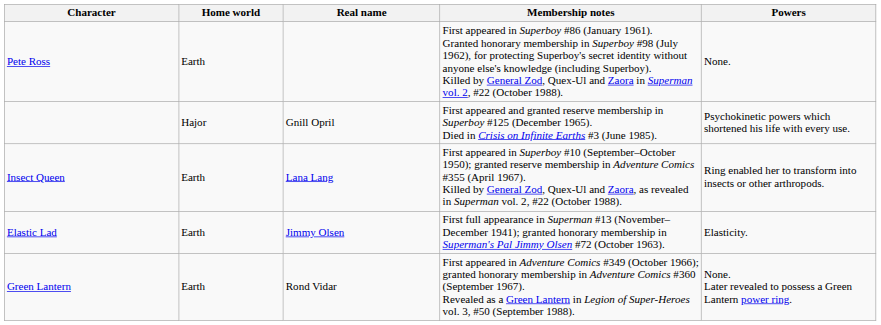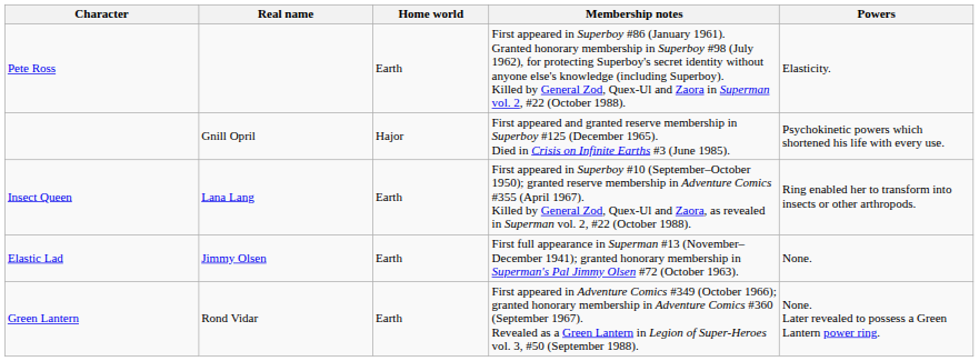 <table class="wikitable" width=100%>
 <tr>
 <th width=20%>Character</th>
+<th width=18%>Real name</th>
 <th width=12%>Home world</th>
-<th width=18%>Real name</th>
 <th width=30%>Membership notes</th>
 <th width=20%>Powers</th>
 </tr>
 <tr>
 <td><a href='#'>Pete Ross</a></td>
+<td></td>
 <td>Earth</td>
-<td></td>
 <td>First appeared in <em>Superboy</em> #86 (January 1961).<br>Granted honorary membership in <em>Superboy</em> #98 (July 1962), for protecting Superboy's secret identity without anyone else's knowledge (including Superboy).<br>Killed by <a href='#'>General Zod</a>, Quex-Ul and <a href='#'>Zaora</a> in <a href='#'><em>Superman</em> vol. 2</a>, #22 (October 1988).</td>
-<td>None.</td>
+<td>Elasticity.</td>
 </tr>
 <tr>
 <td></td>
+<td>Gnill Opril</td>
 <td>Hajor</td>
-<td>Gnill Opril</td>
 <td>First appeared and granted reserve membership in <em>Superboy</em> #125 (December 1965).<br>Died in <em><a href='#'>Crisis on Infinite Earths</a></em> #3 (June 1985).</td>
 <td>Psychokinetic powers which shortened his life with every use.</td>
 </tr>
 <tr>
 <td><a href='#'>Insect Queen</a></td>
+<td><a href='#'>Lana Lang</a></td>
 <td>Earth</td>
-<td><a href='#'>Lana Lang</a></td>
 <td>First appeared in <em>Superboy</em> #10 (September–October 1950); granted reserve membership in <em>Adventure Comics</em> #355 (April 1967).<br>Killed by <a href='#'>General Zod</a>, Quex-Ul and <a href='#'>Zaora</a>, as revealed in <em>Superman</em> vol. 2, #22 (October 1988).</td>
 <td>Ring enabled her to transform into insects or other arthropods.</td>
 </tr>
 <tr>
 <td><a href='#'>Elastic Lad</a></td>
+<td><a href='#'>Jimmy Olsen</a></td>
 <td>Earth</td>
-<td><a href='#'>Jimmy Olsen</a></td>
 <td>First full appearance in <em>Superman</em> #13 (November–December 1941); granted honorary membership in <em><a href='#'>Superman's Pal Jimmy Olsen</a></em> #72 (October 1963).</td>
-<td>Elasticity.</td>
+<td>None.</td>
 </tr>
 <tr>
 <td><a href='#'>Green Lantern</a></td>
+<td>Rond Vidar</td>
 <td>Earth</td>
-<td>Rond Vidar</td>
 <td>First appeared in <em>Adventure Comics</em> #349 (October 1966); granted honorary membership in <em>Adventure Comics</em> #360 (September 1967).<br>Revealed as a <a href='#'>Green Lantern</a> in <em>Legion of Super-Heroes</em> vol. 3, #50 (September 1988).</td>
 <td>None.<br>Later revealed to possess a Green Lantern <a href='#'>power ring</a>.</td>
 </tr>
 </table>
